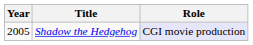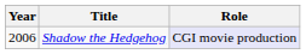 <table class="wikitable">
 <tr>
 <th>Year</th>
 <th>Title</th>
 <th>Role</th>
 </tr>
 <tr>
-<td>2005</td>
+<td>2006</td>
 <td><em><a href='#'>Shadow the Hedgehog</a></em></td>
 <td style="background: lavender;">CGI movie production</td>
 </tr>
 </table>
